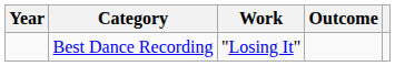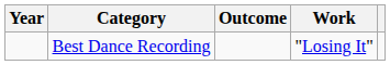 <table class="wikitable plainrowheaders">
 <tr>
 <th>Year</th>
 <th>Category</th>
+<th>Outcome</th>
 <th>Work</th>
-<th>Outcome</th>
 <th></th>
 </tr>
 <tr>
 <td></td>
 <td rowspan="1"><a href='#'>Best Dance Recording</a></td>
+<td></td>
 <td>"<a href='#'>Losing It</a>"</td>
-<td></td>
 <td></td>
 </tr>
 </table>
